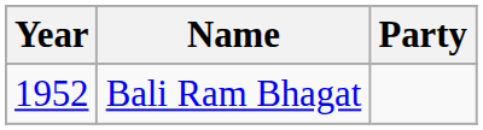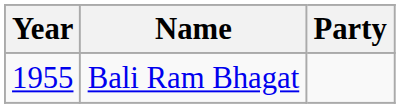 <table class="wikitable sortable">
 <tr>
 <th>Year</th>
 <th>Name</th>
 <th colspan="2">Party</th>
 </tr>
 <tr>
-<td><a href='#'>1952</a></td>
+<td><a href='#'>1955</a></td>
 <td><a href='#'>Bali Ram Bhagat</a></td>
 <td></td>
 </tr>
 </table>
